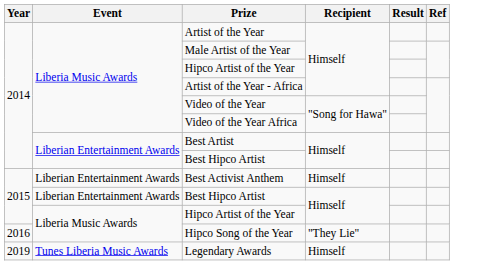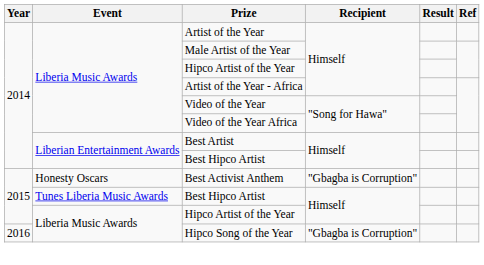 <table class ="wikitable">
 <tr>
 <th>Year</th>
 <th>Event</th>
 <th>Prize</th>
 <th>Recipient</th>
 <th>Result</th>
 <th>Ref</th>
 </tr>
 <tr>
 <td rowspan="8">2014</td>
 <td rowspan="6"><a href='#'>Liberia Music Awards</a></td>
 <td>Artist of the Year</td>
 <td rowspan="4">Himself</td>
 <td></td>
 <td></td>
 </tr>
 <tr>
 <td>Male Artist of the Year</td>
 <td></td>
 <td rowspan="2"></td>
 </tr>
 <tr>
 <td>Hipco Artist of the Year</td>
 <td></td>
 </tr>
 <tr>
 <td>Artist of the Year - Africa</td>
 <td></td>
 <td rowspan="3"></td>
 </tr>
 <tr>
 <td>Video of the Year</td>
 <td rowspan="2">"Song for Hawa"</td>
 <td></td>
 </tr>
 <tr>
 <td>Video of the Year Africa</td>
 <td></td>
 </tr>
 <tr>
 <td rowspan="2"><a href='#'>Liberian Entertainment Awards</a></td>
 <td>Best Artist</td>
 <td rowspan="2">Himself</td>
 <td></td>
 <td></td>
 </tr>
 <tr>
 <td>Best Hipco Artist</td>
 <td></td>
 <td></td>
 </tr>
 <tr>
 <td rowspan="3">2015</td>
-<td>Liberian Entertainment Awards</td>
+<td>Honesty Oscars</td>
 <td>Best Activist Anthem</td>
-<td>Himself</td>
+<td>"Gbagba is Corruption"</td>
 <td></td>
 <td></td>
 </tr>
 <tr>
-<td>Liberian Entertainment Awards</td>
+<td><a href='#'>Tunes Liberia Music Awards</a></td>
 <td>Best Hipco Artist</td>
 <td rowspan="2">Himself</td>
 <td></td>
 <td></td>
 </tr>
 <tr>
 <td rowspan="2">Liberia Music Awards</td>
 <td>Hipco Artist of the Year</td>
 <td></td>
 <td></td>
 </tr>
 <tr>
 <td>2016</td>
 <td>Hipco Song of the Year</td>
-<td>"They Lie"</td>
-<td></td>
-<td></td>
-</tr>
-<tr>
-<td>2019</td>
-<td><a href='#'>Tunes Liberia Music Awards</a></td>
-<td>Legendary Awards</td>
-<td>Himself</td>
+<td>"Gbagba is Corruption"</td>
 <td></td>
 <td></td>
 </tr>
 </table>
